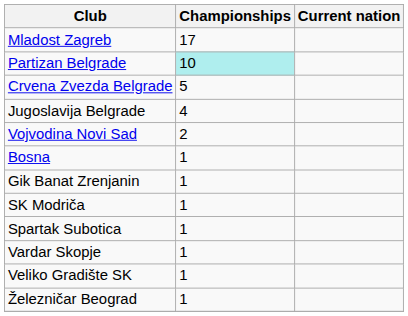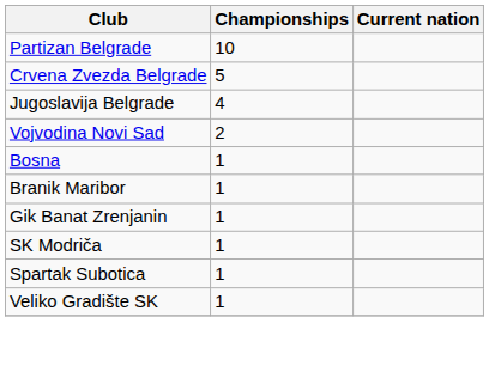 <table class="wikitable">
 <tr>
 <th>Club</th>
 <th>Championships</th>
 <th>Current nation</th>
 </tr>
 <tr>
-<td><a href='#'>Mladost Zagreb</a></td>
-<td>17</td>
-<td></td>
-</tr>
-<tr>
 <td><a href='#'>Partizan Belgrade</a></td>
-<td style="background: paleturquoise;">10</td>
+<td>10</td>
 <td></td>
 </tr>
 <tr>
 <td><a href='#'>Crvena Zvezda Belgrade</a></td>
 <td>5</td>
 <td></td>
 </tr>
 <tr>
 <td>Jugoslavija Belgrade</td>
 <td>4</td>
 <td></td>
 </tr>
 <tr>
 <td><a href='#'>Vojvodina Novi Sad</a></td>
 <td>2</td>
 <td></td>
 </tr>
 <tr>
 <td><a href='#'>Bosna</a></td>
 <td>1</td>
 <td></td>
 </tr>
 <tr>
+<td>Branik Maribor</td>
+<td>1</td>
+<td></td>
+</tr>
+<tr>
 <td>Gik Banat Zrenjanin</td>
 <td>1</td>
 <td></td>
 </tr>
 <tr>
 <td>SK Modriča</td>
 <td>1</td>
 <td></td>
 </tr>
 <tr>
 <td>Spartak Subotica</td>
 <td>1</td>
 <td></td>
 </tr>
 <tr>
-<td>Vardar Skopje</td>
-<td>1</td>
-<td></td>
-</tr>
-<tr>
 <td>Veliko Gradište SK</td>
-<td>1</td>
-<td></td>
-</tr>
-<tr>
-<td>Železničar Beograd</td>
 <td>1</td>
 <td></td>
 </tr>
 <tr>
 </tr>
 </table>
